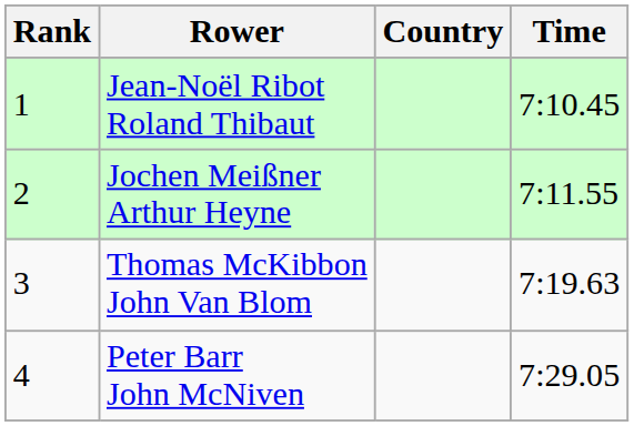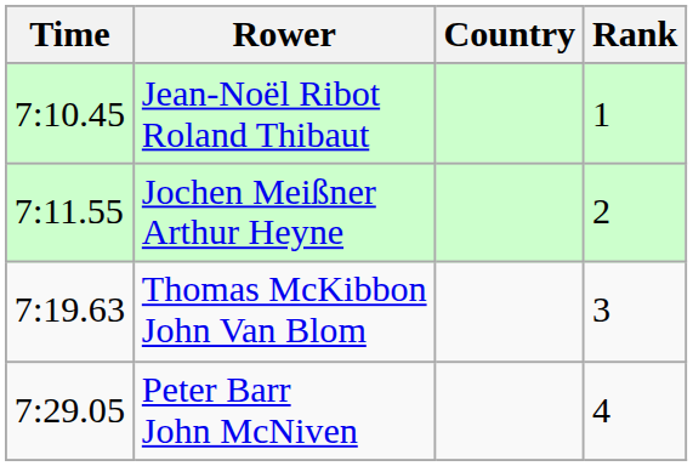 <table class="wikitable sortable" style="text-align:middle">
 <tr>
-<th>Rank</th>
+<th>Time</th>
 <th>Rower</th>
 <th>Country</th>
-<th>Time</th>
+<th>Rank</th>
 </tr>
 <tr bgcolor=ccffcc>
-<td>1</td>
+<td>7:10.45</td>
 <td><a href='#'>Jean-Noël Ribot</a><br><a href='#'>Roland Thibaut</a></td>
 <td></td>
-<td>7:10.45</td>
+<td>1</td>
 </tr>
 <tr bgcolor=ccffcc>
-<td>2</td>
+<td>7:11.55</td>
 <td><a href='#'>Jochen Meißner</a><br><a href='#'>Arthur Heyne</a></td>
 <td></td>
-<td>7:11.55</td>
+<td>2</td>
 </tr>
 <tr>
-<td>3</td>
+<td>7:19.63</td>
 <td><a href='#'>Thomas McKibbon</a><br><a href='#'>John Van Blom</a></td>
 <td></td>
-<td>7:19.63</td>
+<td>3</td>
 </tr>
 <tr>
-<td>4</td>
+<td>7:29.05</td>
 <td><a href='#'>Peter Barr</a><br><a href='#'>John McNiven</a></td>
 <td></td>
-<td>7:29.05</td>
+<td>4</td>
 </tr>
 </table>
